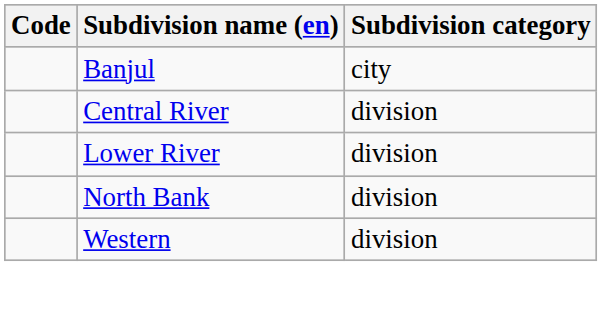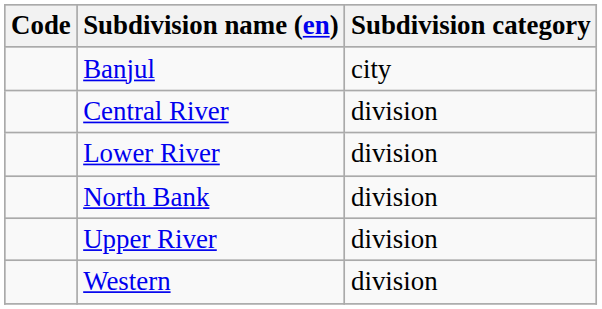 <table class="wikitable sortable">
 <tr>
 <th>Code</th>
 <th>Subdivision name (<a href='#'>en</a>)</th>
 <th>Subdivision category</th>
 </tr>
 <tr>
 <td></td>
 <td><a href='#'>Banjul</a></td>
 <td>city</td>
 </tr>
 <tr>
 <td></td>
 <td><a href='#'>Central River</a></td>
 <td>division</td>
 </tr>
 <tr>
 <td></td>
 <td><a href='#'>Lower River</a></td>
 <td>division</td>
 </tr>
 <tr>
 <td></td>
 <td><a href='#'>North Bank</a></td>
 <td>division</td>
 </tr>
 <tr>
 <td></td>
+<td><a href='#'>Upper River</a></td>
+<td>division</td>
+</tr>
+<tr>
+<td></td>
 <td><a href='#'>Western</a></td>
 <td>division</td>
 </tr>
 </table>
